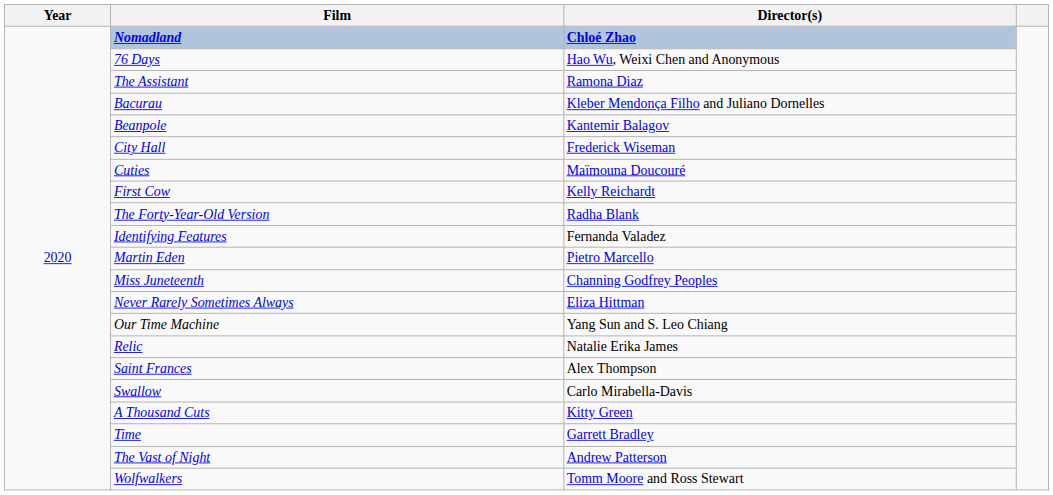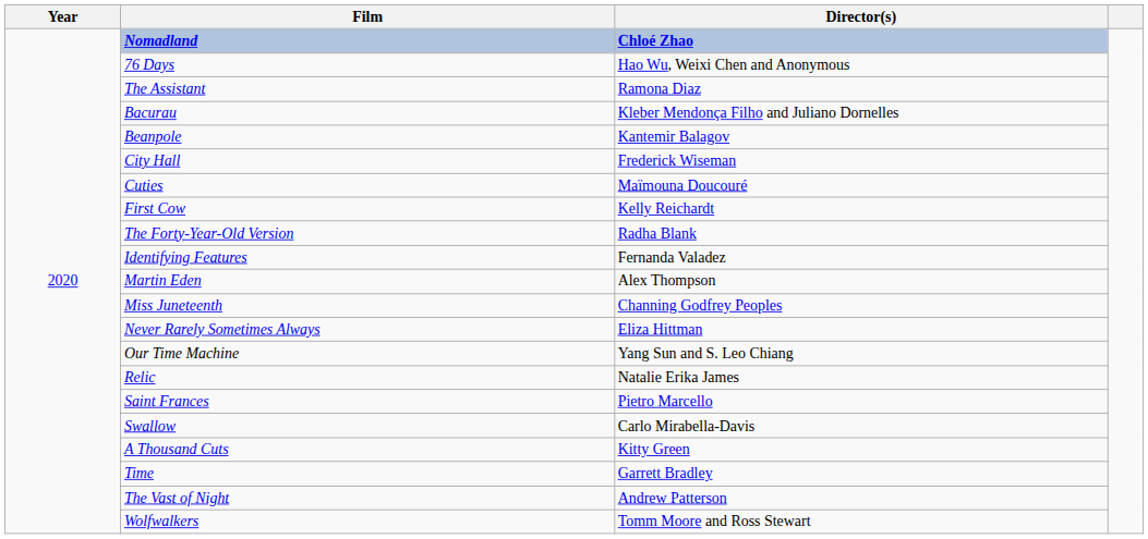 <table class="wikitable" width="95%" cellpadding="5">
 <tr>
 <th width="100"><strong>Year</strong></th>
 <th width="450"><strong>Film</strong></th>
 <th width="450"><strong>Director(s)</strong></th>
 <th width="25"><strong></strong></th>
 </tr>
 <tr>
 <td rowspan="21" style="text-align:center;"><a href='#'>2020</a></td>
 <td style="background:#B0C4DE"><strong><em><a href='#'>Nomadland</a></em></strong></td>
 <td style="background:#B0C4DE"><strong><a href='#'>Chloé Zhao</a></strong></td>
 <td rowspan="21" style="text-align:center;"></td>
 </tr>
 <tr>
 <td><em><a href='#'>76 Days</a></em></td>
 <td><a href='#'>Hao Wu</a>, Weixi Chen and Anonymous</td>
 </tr>
 <tr>
 <td><em><a href='#'>The Assistant</a></em></td>
 <td><a href='#'>Ramona Diaz</a></td>
 </tr>
 <tr>
 <td><em><a href='#'>Bacurau</a></em></td>
 <td><a href='#'>Kleber Mendonça Filho</a> and Juliano Dornelles</td>
 </tr>
 <tr>
 <td><em><a href='#'>Beanpole</a></em></td>
 <td><a href='#'>Kantemir Balagov</a></td>
 </tr>
 <tr>
 <td><em><a href='#'>City Hall</a></em></td>
 <td><a href='#'>Frederick Wiseman</a></td>
 </tr>
 <tr>
 <td><em><a href='#'>Cuties</a></em></td>
 <td><a href='#'>Maïmouna Doucouré</a></td>
 </tr>
 <tr>
 <td><em><a href='#'>First Cow</a></em></td>
 <td><a href='#'>Kelly Reichardt</a></td>
 </tr>
 <tr>
 <td><em><a href='#'>The Forty-Year-Old Version</a></em></td>
 <td><a href='#'>Radha Blank</a></td>
 </tr>
 <tr>
 <td><em><a href='#'>Identifying Features</a></em></td>
 <td>Fernanda Valadez</td>
 </tr>
 <tr>
 <td><em><a href='#'>Martin Eden</a></em></td>
-<td><a href='#'>Pietro Marcello</a></td>
+<td>Alex Thompson</td>
 </tr>
 <tr>
 <td><em><a href='#'>Miss Juneteenth</a></em></td>
 <td><a href='#'>Channing Godfrey Peoples</a></td>
 </tr>
 <tr>
 <td><em><a href='#'>Never Rarely Sometimes Always</a></em></td>
 <td><a href='#'>Eliza Hittman</a></td>
 </tr>
 <tr>
 <td><em>Our Time Machine</em></td>
 <td>Yang Sun and S. Leo Chiang</td>
 </tr>
 <tr>
 <td><em><a href='#'>Relic</a></em></td>
 <td>Natalie Erika James</td>
 </tr>
 <tr>
 <td><em><a href='#'>Saint Frances</a></em></td>
-<td>Alex Thompson</td>
+<td><a href='#'>Pietro Marcello</a></td>
 </tr>
 <tr>
 <td><em><a href='#'>Swallow</a></em></td>
 <td>Carlo Mirabella-Davis</td>
 </tr>
 <tr>
 <td><em><a href='#'>A Thousand Cuts</a></em></td>
 <td><a href='#'>Kitty Green</a></td>
 </tr>
 <tr>
 <td><em><a href='#'>Time</a></em></td>
 <td><a href='#'>Garrett Bradley</a></td>
 </tr>
 <tr>
 <td><em><a href='#'>The Vast of Night</a></em></td>
 <td><a href='#'>Andrew Patterson</a></td>
 </tr>
 <tr>
 <td><em><a href='#'>Wolfwalkers</a></em></td>
 <td><a href='#'>Tomm Moore</a> and Ross Stewart</td>
 </tr>
 </table>
